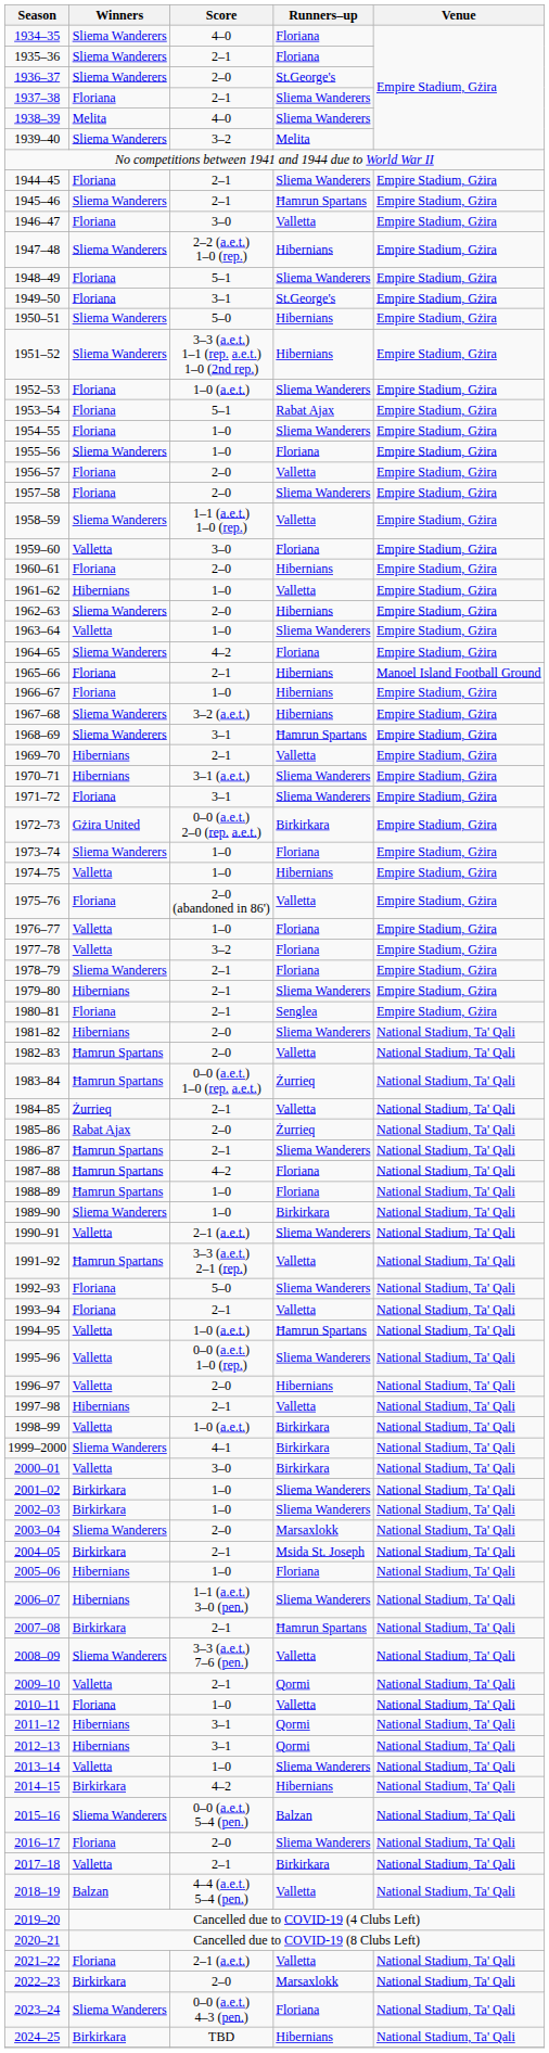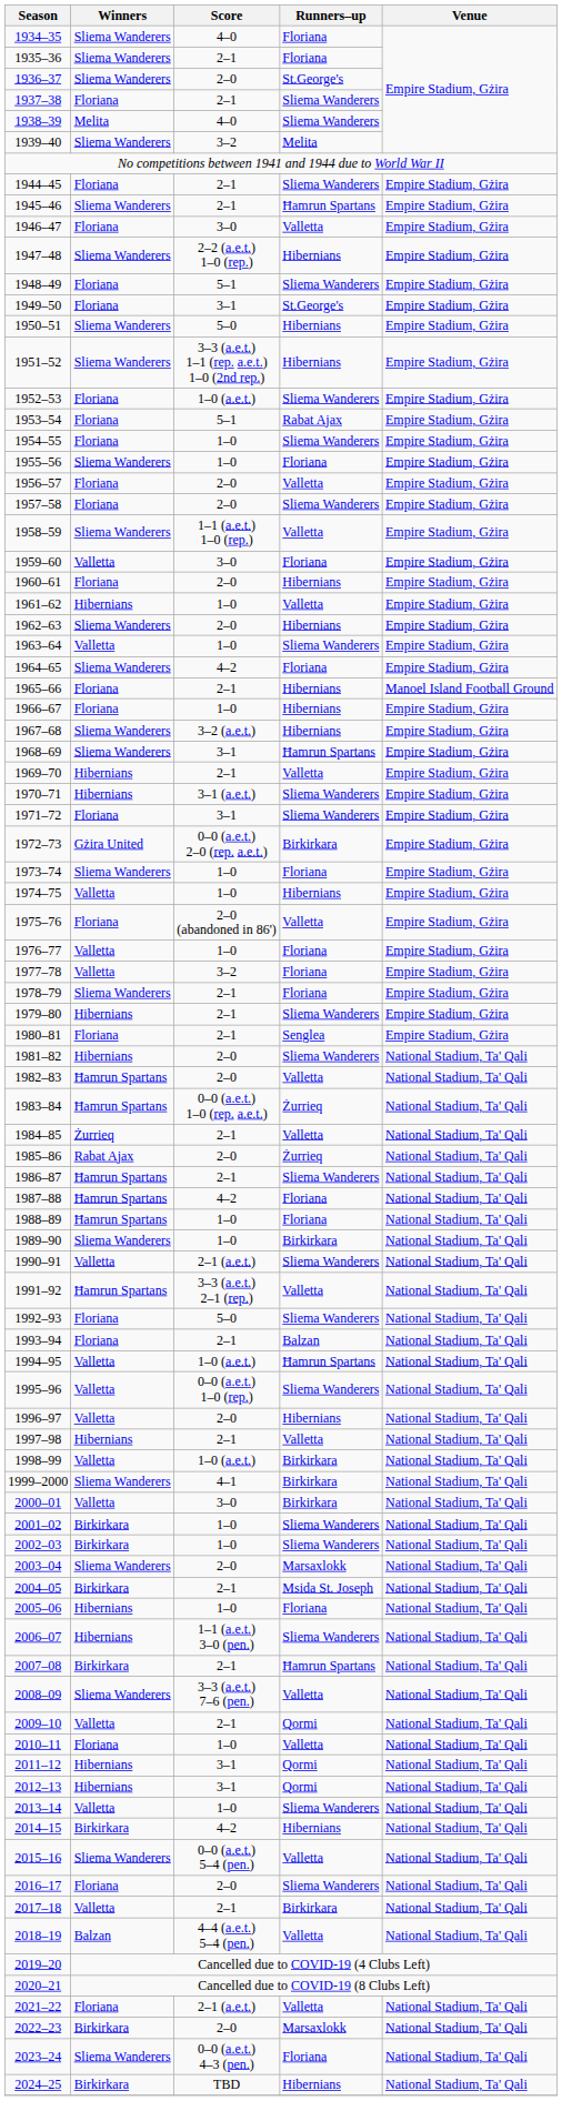 <table class="sortable wikitable plainrowheaders">
 <tr>
 <th scope="col">Season</th>
 <th scope="col">Winners</th>
 <th scope="col">Score</th>
 <th scope="col">Runners–up</th>
 <th scope="col">Venue</th>
 </tr>
 <tr>
 <td align="center"><a href='#'>1934–35</a></td>
 <td><a href='#'>Sliema Wanderers</a></td>
 <td align="center">4–0</td>
 <td><a href='#'>Floriana</a></td>
 <td rowspan=6><a href='#'>Empire Stadium, Gżira</a></td>
 </tr>
 <tr>
 <td align="center">1935–36</td>
 <td><a href='#'>Sliema Wanderers</a></td>
 <td align="center">2–1</td>
 <td><a href='#'>Floriana</a></td>
 </tr>
 <tr>
 <td align="center"><a href='#'>1936–37</a></td>
 <td><a href='#'>Sliema Wanderers</a></td>
 <td align="center">2–0</td>
 <td><a href='#'>St.George's</a></td>
 </tr>
 <tr>
 <td align="center"><a href='#'>1937–38</a></td>
 <td><a href='#'>Floriana</a></td>
 <td align="center">2–1</td>
 <td><a href='#'>Sliema Wanderers</a></td>
 </tr>
 <tr>
 <td align="center"><a href='#'>1938–39</a></td>
 <td><a href='#'>Melita</a></td>
 <td align="center">4–0</td>
 <td><a href='#'>Sliema Wanderers</a></td>
 </tr>
 <tr>
 <td align="center">1939–40</td>
 <td><a href='#'>Sliema Wanderers</a></td>
 <td align="center">3–2</td>
 <td><a href='#'>Melita</a></td>
 </tr>
 <tr>
 <td colspan=5 align="center"><em>No competitions between 1941 and 1944 due to <a href='#'>World War II</a></em></td>
 </tr>
 <tr>
 <td align="center">1944–45</td>
 <td><a href='#'>Floriana</a></td>
 <td align="center">2–1</td>
 <td><a href='#'>Sliema Wanderers</a></td>
 <td><a href='#'>Empire Stadium, Gżira</a></td>
 </tr>
 <tr>
 <td align="center">1945–46</td>
 <td><a href='#'>Sliema Wanderers</a></td>
 <td align="center">2–1</td>
 <td><a href='#'>Ħamrun Spartans</a></td>
 <td><a href='#'>Empire Stadium, Gżira</a></td>
 </tr>
 <tr>
 <td align="center">1946–47</td>
 <td><a href='#'>Floriana</a></td>
 <td align="center">3–0</td>
 <td><a href='#'>Valletta</a></td>
 <td><a href='#'>Empire Stadium, Gżira</a></td>
 </tr>
 <tr>
 <td align="center">1947–48</td>
 <td><a href='#'>Sliema Wanderers</a></td>
 <td align="center">2–2 (<a href='#'>a.e.t.</a>)<br>1–0 (<a href='#'>rep.</a>)</td>
 <td><a href='#'>Hibernians</a></td>
 <td><a href='#'>Empire Stadium, Gżira</a></td>
 </tr>
 <tr>
 <td align="center">1948–49</td>
 <td><a href='#'>Floriana</a></td>
 <td align="center">5–1</td>
 <td><a href='#'>Sliema Wanderers</a></td>
 <td><a href='#'>Empire Stadium, Gżira</a></td>
 </tr>
 <tr>
 <td align="center">1949–50</td>
 <td><a href='#'>Floriana</a></td>
 <td align="center">3–1</td>
 <td><a href='#'>St.George's</a></td>
 <td><a href='#'>Empire Stadium, Gżira</a></td>
 </tr>
 <tr>
 <td align="center">1950–51</td>
 <td><a href='#'>Sliema Wanderers</a></td>
 <td align="center">5–0</td>
 <td><a href='#'>Hibernians</a></td>
 <td><a href='#'>Empire Stadium, Gżira</a></td>
 </tr>
 <tr>
 <td align="center">1951–52</td>
 <td><a href='#'>Sliema Wanderers</a></td>
 <td align="center">3–3 (<a href='#'>a.e.t.</a>)<br>1–1 (<a href='#'>rep.</a> <a href='#'>a.e.t.</a>)<br>1–0 (<a href='#'>2nd rep.</a>)</td>
 <td><a href='#'>Hibernians</a></td>
 <td><a href='#'>Empire Stadium, Gżira</a></td>
 </tr>
 <tr>
 <td align="center">1952–53</td>
 <td><a href='#'>Floriana</a></td>
 <td align="center">1–0 (<a href='#'>a.e.t.</a>)</td>
 <td><a href='#'>Sliema Wanderers</a></td>
 <td><a href='#'>Empire Stadium, Gżira</a></td>
 </tr>
 <tr>
 <td align="center">1953–54</td>
 <td><a href='#'>Floriana</a></td>
 <td align="center">5–1</td>
 <td><a href='#'>Rabat Ajax</a></td>
 <td><a href='#'>Empire Stadium, Gżira</a></td>
 </tr>
 <tr>
 <td align="center">1954–55</td>
 <td><a href='#'>Floriana</a></td>
 <td align="center">1–0</td>
 <td><a href='#'>Sliema Wanderers</a></td>
 <td><a href='#'>Empire Stadium, Gżira</a></td>
 </tr>
 <tr>
 <td align="center">1955–56</td>
 <td><a href='#'>Sliema Wanderers</a></td>
 <td align="center">1–0</td>
 <td><a href='#'>Floriana</a></td>
 <td><a href='#'>Empire Stadium, Gżira</a></td>
 </tr>
 <tr>
 <td align="center">1956–57</td>
 <td><a href='#'>Floriana</a></td>
 <td align="center">2–0</td>
 <td><a href='#'>Valletta</a></td>
 <td><a href='#'>Empire Stadium, Gżira</a></td>
 </tr>
 <tr>
 <td align="center">1957–58</td>
 <td><a href='#'>Floriana</a></td>
 <td align="center">2–0</td>
 <td><a href='#'>Sliema Wanderers</a></td>
 <td><a href='#'>Empire Stadium, Gżira</a></td>
 </tr>
 <tr>
 <td align="center">1958–59</td>
 <td><a href='#'>Sliema Wanderers</a></td>
 <td align="center">1–1 (<a href='#'>a.e.t.</a>)<br>1–0 (<a href='#'>rep.</a>)</td>
 <td><a href='#'>Valletta</a></td>
 <td><a href='#'>Empire Stadium, Gżira</a></td>
 </tr>
 <tr>
 <td align="center">1959–60</td>
 <td><a href='#'>Valletta</a></td>
 <td align="center">3–0</td>
 <td><a href='#'>Floriana</a></td>
 <td><a href='#'>Empire Stadium, Gżira</a></td>
 </tr>
 <tr>
 <td align="center">1960–61</td>
 <td><a href='#'>Floriana</a></td>
 <td align="center">2–0</td>
 <td><a href='#'>Hibernians</a></td>
 <td><a href='#'>Empire Stadium, Gżira</a></td>
 </tr>
 <tr>
 <td align="center">1961–62</td>
 <td><a href='#'>Hibernians</a></td>
 <td align="center">1–0</td>
 <td><a href='#'>Valletta</a></td>
 <td><a href='#'>Empire Stadium, Gżira</a></td>
 </tr>
 <tr>
 <td align="center">1962–63</td>
 <td><a href='#'>Sliema Wanderers</a></td>
 <td align="center">2–0</td>
 <td><a href='#'>Hibernians</a></td>
 <td><a href='#'>Empire Stadium, Gżira</a></td>
 </tr>
 <tr>
 <td align="center">1963–64</td>
 <td><a href='#'>Valletta</a></td>
 <td align="center">1–0</td>
 <td><a href='#'>Sliema Wanderers</a></td>
 <td><a href='#'>Empire Stadium, Gżira</a></td>
 </tr>
 <tr>
 <td align="center">1964–65</td>
 <td><a href='#'>Sliema Wanderers</a></td>
 <td align="center">4–2</td>
 <td><a href='#'>Floriana</a></td>
 <td><a href='#'>Empire Stadium, Gżira</a></td>
 </tr>
 <tr>
 <td align="center">1965–66</td>
 <td><a href='#'>Floriana</a></td>
 <td align="center">2–1</td>
 <td><a href='#'>Hibernians</a></td>
 <td><a href='#'>Manoel Island Football Ground</a></td>
 </tr>
 <tr>
 <td align="center">1966–67</td>
 <td><a href='#'>Floriana</a></td>
 <td align="center">1–0</td>
 <td><a href='#'>Hibernians</a></td>
 <td><a href='#'>Empire Stadium, Gżira</a></td>
 </tr>
 <tr>
 <td align="center">1967–68</td>
 <td><a href='#'>Sliema Wanderers</a></td>
 <td align="center">3–2 (<a href='#'>a.e.t.</a>)</td>
 <td><a href='#'>Hibernians</a></td>
 <td><a href='#'>Empire Stadium, Gżira</a></td>
 </tr>
 <tr>
 <td align="center">1968–69</td>
 <td><a href='#'>Sliema Wanderers</a></td>
 <td align="center">3–1</td>
 <td><a href='#'>Ħamrun Spartans</a></td>
 <td><a href='#'>Empire Stadium, Gżira</a></td>
 </tr>
 <tr>
 <td align="center">1969–70</td>
 <td><a href='#'>Hibernians</a></td>
 <td align="center">2–1</td>
 <td><a href='#'>Valletta</a></td>
 <td><a href='#'>Empire Stadium, Gżira</a></td>
 </tr>
 <tr>
 <td align="center">1970–71</td>
 <td><a href='#'>Hibernians</a></td>
 <td align="center">3–1 (<a href='#'>a.e.t.</a>)</td>
 <td><a href='#'>Sliema Wanderers</a></td>
 <td><a href='#'>Empire Stadium, Gżira</a></td>
 </tr>
 <tr>
 <td align="center">1971–72</td>
 <td><a href='#'>Floriana</a></td>
 <td align="center">3–1</td>
 <td><a href='#'>Sliema Wanderers</a></td>
 <td><a href='#'>Empire Stadium, Gżira</a></td>
 </tr>
 <tr>
 <td align="center">1972–73</td>
 <td><a href='#'>Gżira United</a></td>
 <td align="center">0–0 (<a href='#'>a.e.t.</a>)<br>2–0 (<a href='#'>rep.</a> <a href='#'>a.e.t.</a>)</td>
 <td><a href='#'>Birkirkara</a></td>
 <td><a href='#'>Empire Stadium, Gżira</a></td>
 </tr>
 <tr>
 <td align="center">1973–74</td>
 <td><a href='#'>Sliema Wanderers</a></td>
 <td align="center">1–0</td>
 <td><a href='#'>Floriana</a></td>
 <td><a href='#'>Empire Stadium, Gżira</a></td>
 </tr>
 <tr>
 <td align="center">1974–75</td>
 <td><a href='#'>Valletta</a></td>
 <td align="center">1–0</td>
 <td><a href='#'>Hibernians</a></td>
 <td><a href='#'>Empire Stadium, Gżira</a></td>
 </tr>
 <tr>
 <td align="center">1975–76</td>
 <td><a href='#'>Floriana</a></td>
 <td align="center">2–0<br>(abandoned in 86')</td>
 <td><a href='#'>Valletta</a></td>
 <td><a href='#'>Empire Stadium, Gżira</a></td>
 </tr>
 <tr>
 <td align="center">1976–77</td>
 <td><a href='#'>Valletta</a></td>
 <td align="center">1–0</td>
 <td><a href='#'>Floriana</a></td>
 <td><a href='#'>Empire Stadium, Gżira</a></td>
 </tr>
 <tr>
 <td align="center">1977–78</td>
 <td><a href='#'>Valletta</a></td>
 <td align="center">3–2</td>
 <td><a href='#'>Floriana</a></td>
 <td><a href='#'>Empire Stadium, Gżira</a></td>
 </tr>
 <tr>
 <td align="center">1978–79</td>
 <td><a href='#'>Sliema Wanderers</a></td>
 <td align="center">2–1</td>
 <td><a href='#'>Floriana</a></td>
 <td><a href='#'>Empire Stadium, Gżira</a></td>
 </tr>
 <tr>
 <td align="center">1979–80</td>
 <td><a href='#'>Hibernians</a></td>
 <td align="center">2–1</td>
 <td><a href='#'>Sliema Wanderers</a></td>
 <td><a href='#'>Empire Stadium, Gżira</a></td>
 </tr>
 <tr>
 <td align="center">1980–81</td>
 <td><a href='#'>Floriana</a></td>
 <td align="center">2–1</td>
 <td><a href='#'>Senglea</a></td>
 <td><a href='#'>Empire Stadium, Gżira</a></td>
 </tr>
 <tr>
 <td align="center">1981–82</td>
 <td><a href='#'>Hibernians</a></td>
 <td align="center">2–0</td>
 <td><a href='#'>Sliema Wanderers</a></td>
 <td><a href='#'>National Stadium, Ta' Qali</a></td>
 </tr>
 <tr>
 <td align="center">1982–83</td>
 <td><a href='#'>Ħamrun Spartans</a></td>
 <td align="center">2–0</td>
 <td><a href='#'>Valletta</a></td>
 <td><a href='#'>National Stadium, Ta' Qali</a></td>
 </tr>
 <tr>
 <td align="center">1983–84</td>
 <td><a href='#'>Ħamrun Spartans</a></td>
 <td align="center">0–0 (<a href='#'>a.e.t.</a>)<br>1–0 (<a href='#'>rep.</a> <a href='#'>a.e.t.</a>)</td>
 <td><a href='#'>Żurrieq</a></td>
 <td><a href='#'>National Stadium, Ta' Qali</a></td>
 </tr>
 <tr>
 <td align="center">1984–85</td>
 <td><a href='#'>Żurrieq</a></td>
 <td align="center">2–1</td>
 <td><a href='#'>Valletta</a></td>
 <td><a href='#'>National Stadium, Ta' Qali</a></td>
 </tr>
 <tr>
 <td align="center">1985–86</td>
 <td><a href='#'>Rabat Ajax</a></td>
 <td align="center">2–0</td>
 <td><a href='#'>Żurrieq</a></td>
 <td><a href='#'>National Stadium, Ta' Qali</a></td>
 </tr>
 <tr>
 <td align="center">1986–87</td>
 <td><a href='#'>Ħamrun Spartans</a></td>
 <td align="center">2–1</td>
 <td><a href='#'>Sliema Wanderers</a></td>
 <td><a href='#'>National Stadium, Ta' Qali</a></td>
 </tr>
 <tr>
 <td align="center">1987–88</td>
 <td><a href='#'>Ħamrun Spartans</a></td>
 <td align="center">4–2</td>
 <td><a href='#'>Floriana</a></td>
 <td><a href='#'>National Stadium, Ta' Qali</a></td>
 </tr>
 <tr>
 <td align="center">1988–89</td>
 <td><a href='#'>Ħamrun Spartans</a></td>
 <td align="center">1–0</td>
 <td><a href='#'>Floriana</a></td>
 <td><a href='#'>National Stadium, Ta' Qali</a></td>
 </tr>
 <tr>
 <td align="center">1989–90</td>
 <td><a href='#'>Sliema Wanderers</a></td>
 <td align="center">1–0</td>
 <td><a href='#'>Birkirkara</a></td>
 <td><a href='#'>National Stadium, Ta' Qali</a></td>
 </tr>
 <tr>
 <td align="center">1990–91</td>
 <td><a href='#'>Valletta</a></td>
 <td align="center">2–1 (<a href='#'>a.e.t.</a>)</td>
 <td><a href='#'>Sliema Wanderers</a></td>
 <td><a href='#'>National Stadium, Ta' Qali</a></td>
 </tr>
 <tr>
 <td align="center">1991–92</td>
 <td><a href='#'>Ħamrun Spartans</a></td>
 <td align="center">3–3 (<a href='#'>a.e.t.</a>)<br>2–1 (<a href='#'>rep.</a>)</td>
 <td><a href='#'>Valletta</a></td>
 <td><a href='#'>National Stadium, Ta' Qali</a></td>
 </tr>
 <tr>
 <td align="center">1992–93</td>
 <td><a href='#'>Floriana</a></td>
 <td align="center">5–0</td>
 <td><a href='#'>Sliema Wanderers</a></td>
 <td><a href='#'>National Stadium, Ta' Qali</a></td>
 </tr>
 <tr>
 <td align="center">1993–94</td>
 <td><a href='#'>Floriana</a></td>
 <td align="center">2–1</td>
-<td><a href='#'>Valletta</a></td>
+<td><a href='#'>Balzan</a></td>
 <td><a href='#'>National Stadium, Ta' Qali</a></td>
 </tr>
 <tr>
 <td align="center">1994–95</td>
 <td><a href='#'>Valletta</a></td>
 <td align="center">1–0 (<a href='#'>a.e.t.</a>)</td>
 <td><a href='#'>Ħamrun Spartans</a></td>
 <td><a href='#'>National Stadium, Ta' Qali</a></td>
 </tr>
 <tr>
 <td align="center">1995–96</td>
 <td><a href='#'>Valletta</a></td>
 <td align="center">0–0 (<a href='#'>a.e.t.</a>)<br>1–0 (<a href='#'>rep.</a>)</td>
 <td><a href='#'>Sliema Wanderers</a></td>
 <td><a href='#'>National Stadium, Ta' Qali</a></td>
 </tr>
 <tr>
 <td align="center">1996–97</td>
 <td><a href='#'>Valletta</a></td>
 <td align="center">2–0</td>
 <td><a href='#'>Hibernians</a></td>
 <td><a href='#'>National Stadium, Ta' Qali</a></td>
 </tr>
 <tr>
 <td align="center">1997–98</td>
 <td><a href='#'>Hibernians</a></td>
 <td align="center">2–1</td>
 <td><a href='#'>Valletta</a></td>
 <td><a href='#'>National Stadium, Ta' Qali</a></td>
 </tr>
 <tr>
 <td align="center">1998–99</td>
 <td><a href='#'>Valletta</a></td>
 <td align="center">1–0 (<a href='#'>a.e.t.</a>)</td>
 <td><a href='#'>Birkirkara</a></td>
 <td><a href='#'>National Stadium, Ta' Qali</a></td>
 </tr>
 <tr>
 <td align="center">1999–2000</td>
 <td><a href='#'>Sliema Wanderers</a></td>
 <td align="center">4–1</td>
 <td><a href='#'>Birkirkara</a></td>
 <td><a href='#'>National Stadium, Ta' Qali</a></td>
 </tr>
 <tr>
 <td align="center"><a href='#'>2000–01</a></td>
 <td><a href='#'>Valletta</a></td>
 <td align="center">3–0</td>
 <td><a href='#'>Birkirkara</a></td>
 <td><a href='#'>National Stadium, Ta' Qali</a></td>
 </tr>
 <tr>
 <td align="center"><a href='#'>2001–02</a></td>
 <td><a href='#'>Birkirkara</a></td>
 <td align="center">1–0</td>
 <td><a href='#'>Sliema Wanderers</a></td>
 <td><a href='#'>National Stadium, Ta' Qali</a></td>
 </tr>
 <tr>
 <td align="center"><a href='#'>2002–03</a></td>
 <td><a href='#'>Birkirkara</a></td>
 <td align="center">1–0</td>
 <td><a href='#'>Sliema Wanderers</a></td>
 <td><a href='#'>National Stadium, Ta' Qali</a></td>
 </tr>
 <tr>
 <td align="center"><a href='#'>2003–04</a></td>
 <td><a href='#'>Sliema Wanderers</a></td>
 <td align="center">2–0</td>
 <td><a href='#'>Marsaxlokk</a></td>
 <td><a href='#'>National Stadium, Ta' Qali</a></td>
 </tr>
 <tr>
 <td align="center"><a href='#'>2004–05</a></td>
 <td><a href='#'>Birkirkara</a></td>
 <td align="center">2–1</td>
 <td><a href='#'>Msida St. Joseph</a></td>
 <td><a href='#'>National Stadium, Ta' Qali</a></td>
 </tr>
 <tr>
 <td align="center"><a href='#'>2005–06</a></td>
 <td><a href='#'>Hibernians</a></td>
 <td align="center">1–0</td>
 <td><a href='#'>Floriana</a></td>
 <td><a href='#'>National Stadium, Ta' Qali</a></td>
 </tr>
 <tr>
 <td align="center"><a href='#'>2006–07</a></td>
 <td><a href='#'>Hibernians</a></td>
 <td align="center">1–1 (<a href='#'>a.e.t.</a>)<br>3–0 (<a href='#'>pen.</a>)</td>
 <td><a href='#'>Sliema Wanderers</a></td>
 <td><a href='#'>National Stadium, Ta' Qali</a></td>
 </tr>
 <tr>
 <td align="center"><a href='#'>2007–08</a></td>
 <td><a href='#'>Birkirkara</a></td>
 <td align="center">2–1</td>
 <td><a href='#'>Ħamrun Spartans</a></td>
 <td><a href='#'>National Stadium, Ta' Qali</a></td>
 </tr>
 <tr>
 <td align="center"><a href='#'>2008–09</a></td>
 <td><a href='#'>Sliema Wanderers</a></td>
 <td align="center">3–3 (<a href='#'>a.e.t.</a>)<br>7–6 (<a href='#'>pen.</a>)</td>
 <td><a href='#'>Valletta</a></td>
 <td><a href='#'>National Stadium, Ta' Qali</a></td>
 </tr>
 <tr>
 <td align="center"><a href='#'>2009–10</a></td>
 <td><a href='#'>Valletta</a></td>
 <td align="center">2–1</td>
 <td><a href='#'>Qormi</a></td>
 <td><a href='#'>National Stadium, Ta' Qali</a></td>
 </tr>
 <tr>
 <td align="center"><a href='#'>2010–11</a></td>
 <td><a href='#'>Floriana</a></td>
 <td align="center">1–0</td>
 <td><a href='#'>Valletta</a></td>
 <td><a href='#'>National Stadium, Ta' Qali</a></td>
 </tr>
 <tr>
 <td align="center"><a href='#'>2011–12</a></td>
 <td><a href='#'>Hibernians</a></td>
 <td align="center">3–1</td>
 <td><a href='#'>Qormi</a></td>
 <td><a href='#'>National Stadium, Ta' Qali</a></td>
 </tr>
 <tr>
 <td align="center"><a href='#'>2012–13</a></td>
 <td><a href='#'>Hibernians</a></td>
 <td align="center">3–1</td>
 <td><a href='#'>Qormi</a></td>
 <td><a href='#'>National Stadium, Ta' Qali</a></td>
 </tr>
 <tr>
 <td align="center"><a href='#'>2013–14</a></td>
 <td><a href='#'>Valletta</a></td>
 <td align="center">1–0</td>
 <td><a href='#'>Sliema Wanderers</a></td>
 <td><a href='#'>National Stadium, Ta' Qali</a></td>
 </tr>
 <tr>
 <td align="center"><a href='#'>2014–15</a></td>
 <td><a href='#'>Birkirkara</a></td>
 <td align="center">4–2</td>
 <td><a href='#'>Hibernians</a></td>
 <td><a href='#'>National Stadium, Ta' Qali</a></td>
 </tr>
 <tr>
 <td align="center"><a href='#'>2015–16</a></td>
 <td><a href='#'>Sliema Wanderers</a></td>
 <td align="center">0–0 (<a href='#'>a.e.t.</a>)<br>5–4 (<a href='#'>pen.</a>)</td>
-<td><a href='#'>Balzan</a></td>
+<td><a href='#'>Valletta</a></td>
 <td><a href='#'>National Stadium, Ta' Qali</a></td>
 </tr>
 <tr>
 <td align="center"><a href='#'>2016–17</a></td>
 <td><a href='#'>Floriana</a></td>
 <td align="center">2–0</td>
 <td><a href='#'>Sliema Wanderers</a></td>
 <td><a href='#'>National Stadium, Ta' Qali</a></td>
 </tr>
 <tr>
 <td align="center"><a href='#'>2017–18</a></td>
 <td><a href='#'>Valletta</a></td>
 <td align="center">2–1</td>
 <td><a href='#'>Birkirkara</a></td>
 <td><a href='#'>National Stadium, Ta' Qali</a></td>
 </tr>
 <tr>
 <td align="center"><a href='#'>2018–19</a></td>
 <td><a href='#'>Balzan</a></td>
 <td align="center">4–4 (<a href='#'>a.e.t.</a>)<br>5–4 (<a href='#'>pen.</a>)</td>
 <td><a href='#'>Valletta</a></td>
 <td><a href='#'>National Stadium, Ta' Qali</a></td>
 </tr>
 <tr>
 <td align="center"><a href='#'>2019–20</a></td>
 <td colspan=4 align="center">Cancelled due to <a href='#'>COVID-19</a> (4 Clubs Left)</td>
 </tr>
 <tr>
 <td align="center"><a href='#'>2020–21</a></td>
 <td colspan=4 align="center">Cancelled due to <a href='#'>COVID-19</a> (8 Clubs Left)</td>
 </tr>
 <tr>
 <td align="center"><a href='#'>2021–22</a></td>
 <td><a href='#'>Floriana</a></td>
 <td align="center">2–1 (<a href='#'>a.e.t.</a>)</td>
 <td><a href='#'>Valletta</a></td>
 <td><a href='#'>National Stadium, Ta' Qali</a></td>
 </tr>
 <tr>
 <td align="center"><a href='#'>2022–23</a></td>
 <td><a href='#'>Birkirkara</a></td>
 <td align="center">2–0</td>
 <td><a href='#'>Marsaxlokk</a></td>
 <td><a href='#'>National Stadium, Ta' Qali</a></td>
 </tr>
 <tr>
 <td align="center"><a href='#'>2023–24</a></td>
 <td><a href='#'>Sliema Wanderers</a></td>
 <td align="center">0–0 (<a href='#'>a.e.t.</a>)<br>4–3 (<a href='#'>pen.</a>)</td>
 <td><a href='#'>Floriana</a></td>
 <td><a href='#'>National Stadium, Ta' Qali</a></td>
 </tr>
 <tr>
 <td align="center"><a href='#'>2024–25</a></td>
 <td><a href='#'>Birkirkara</a></td>
 <td align="center">TBD</td>
 <td><a href='#'>Hibernians</a></td>
 <td><a href='#'>National Stadium, Ta' Qali</a></td>
 </tr>
 <tr>
 </tr>
 </table>
